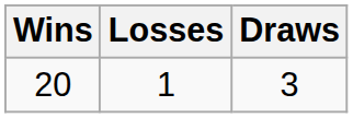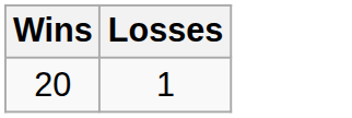 <table class="wikitable">
 <tr>
 <th>Wins</th>
 <th>Losses</th>
-<th>Draws</th>
 </tr>
 <tr>
 <td style="text-align:center">20</td>
 <td style="text-align:center">1</td>
-<td style="text-align:center">3</td>
 </tr>
 </table>
